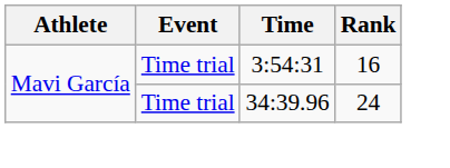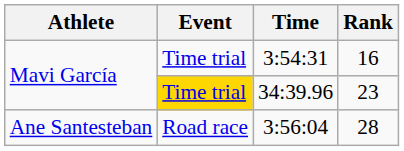 <table class="wikitable" style="font-size:90%">
 <tr>
 <th>Athlete</th>
 <th>Event</th>
 <th>Time</th>
 <th>Rank</th>
 </tr>
 <tr align=center>
 <td style="text-align:left;" rowspan="2"><a href='#'>Mavi García</a></td>
 <td align=left><a href='#'>Time trial</a></td>
 <td>3:54:31</td>
 <td>16</td>
 </tr>
 <tr align=center>
-<td align=left><a href='#'>Time trial</a></td>
+<td align=left style="background: gold;"><a href='#'>Time trial</a></td>
 <td>34:39.96</td>
-<td>24</td>
+<td>23</td>
+</tr>
+<tr align=center>
+<td align=left><a href='#'>Ane Santesteban</a></td>
+<td align=left><a href='#'>Road race</a></td>
+<td>3:56:04</td>
+<td>28</td>
 </tr>
 </table>
